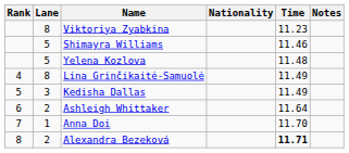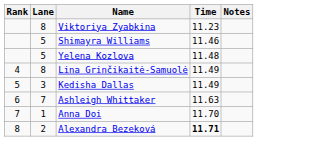 <table class="wikitable sortable" style="text-align:center">
 <tr>
 <th>Rank</th>
 <th>Lane</th>
 <th>Name</th>
-<th>Nationality</th>
 <th>Time</th>
 <th>Notes</th>
 </tr>
 <tr>
 <td></td>
 <td>8</td>
 <td align=left><a href='#'>Viktoriya Zyabkina</a></td>
-<td align=left></td>
 <td>11.23</td>
 <td></td>
 </tr>
 <tr>
 <td></td>
 <td>5</td>
 <td align=left><a href='#'>Shimayra Williams</a></td>
-<td align=left></td>
 <td>11.46</td>
 <td></td>
 </tr>
 <tr>
 <td></td>
 <td>5</td>
 <td align=left><a href='#'>Yelena Kozlova</a></td>
-<td align=left></td>
 <td>11.48</td>
 <td></td>
 </tr>
 <tr>
 <td>4</td>
 <td>8</td>
 <td align=left><a href='#'>Lina Grinčikaitė-Samuolė</a></td>
-<td align=left></td>
 <td>11.49</td>
 <td></td>
 </tr>
 <tr>
 <td>5</td>
 <td>3</td>
 <td align=left><a href='#'>Kedisha Dallas</a></td>
-<td align=left></td>
 <td>11.49</td>
 <td></td>
 </tr>
 <tr>
 <td>6</td>
-<td>2</td>
+<td>7</td>
 <td align=left><a href='#'>Ashleigh Whittaker</a></td>
-<td align=left></td>
-<td>11.64</td>
+<td>11.63</td>
 <td></td>
 </tr>
 <tr>
 <td>7</td>
 <td>1</td>
 <td align=left><a href='#'>Anna Doi</a></td>
-<td align=left></td>
 <td>11.70</td>
 <td></td>
 </tr>
 <tr>
 <td>8</td>
 <td>2</td>
 <td align=left><a href='#'>Alexandra Bezeková</a></td>
-<td align=left></td>
 <td><strong>11.71</strong></td>
 <td></td>
 </tr>
 </table>
